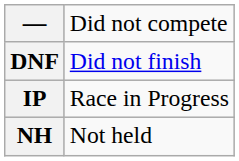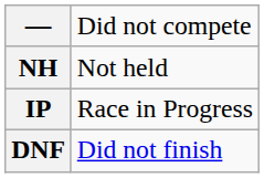 <table class="wikitable">
 <tr>
 <th scope="row">—</th>
 <td>Did not compete</td>
 </tr>
 <tr>
-<th scope="row">DNF</th>
-<td><a href='#'>Did not finish</a></td>
+<th scope="row">NH</th>
+<td>Not held</td>
 </tr>
 <tr>
 <th scope="row">IP</th>
 <td>Race in Progress</td>
 </tr>
 <tr>
-<th scope="row">NH</th>
-<td>Not held</td>
+<th scope="row">DNF</th>
+<td><a href='#'>Did not finish</a></td>
 </tr>
 </table>
